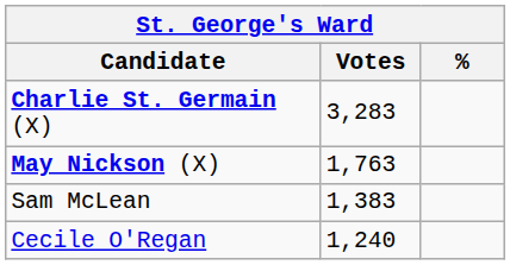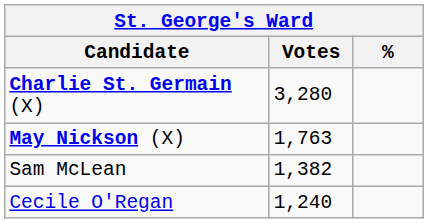 <table class="wikitable">
 <tr>
 <th colspan="3"><a href='#'>St. George's Ward</a></th>
 </tr>
 <tr>
 <th style="width: 170px">Candidate</th>
 <th style="width: 50px">Votes</th>
 <th style="width: 40px">%</th>
 </tr>
 <tr>
 <td><strong><a href='#'>Charlie St. Germain</a></strong> (X)</td>
-<td>3,283</td>
+<td>3,280</td>
 <td></td>
 </tr>
 <tr>
 <td><strong><a href='#'>May Nickson</a></strong> (X)</td>
 <td>1,763</td>
 <td></td>
 </tr>
 <tr>
 <td>Sam McLean</td>
-<td>1,383</td>
+<td>1,382</td>
 <td></td>
 </tr>
 <tr>
 <td><a href='#'>Cecile O'Regan</a></td>
 <td>1,240</td>
 <td></td>
 </tr>
 </table>
